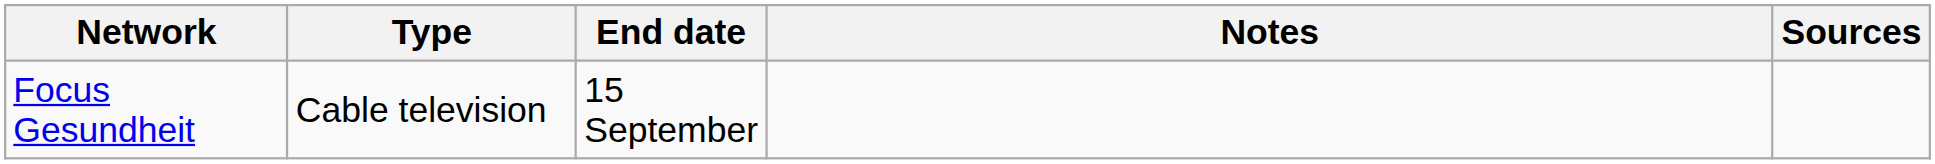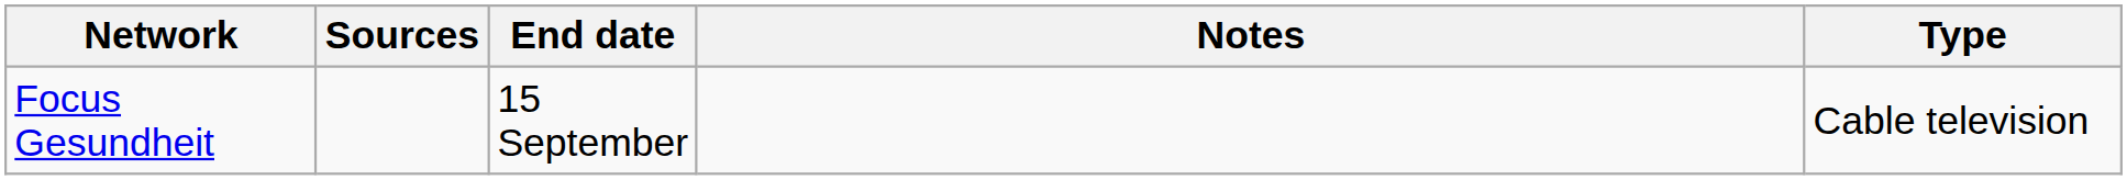 <table class="wikitable">
 <tr>
 <th style="text-align:center; width:125px">Network</th>
-<th style="text-align:center; width:130px">Type</th>
+<th style="text-align:center; width:30px">Sources</th>
 <th style="text-align:center; width:60px">End date</th>
 <th style="text-align:center; width:500px">Notes</th>
-<th style="text-align:center; width:30px">Sources</th>
+<th style="text-align:center; width:130px">Type</th>
 </tr>
 <tr>
 <td><a href='#'>Focus Gesundheit</a></td>
-<td>Cable television</td>
+<td></td>
 <td>15 September</td>
 <td></td>
-<td></td>
+<td>Cable television</td>
 </tr>
 </table>
